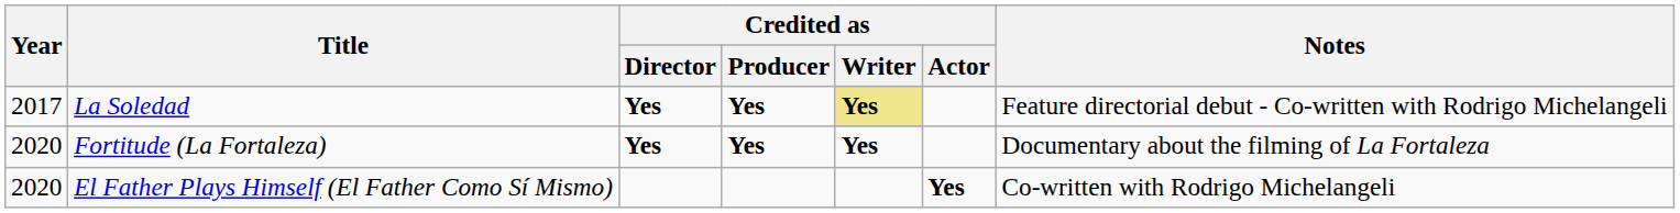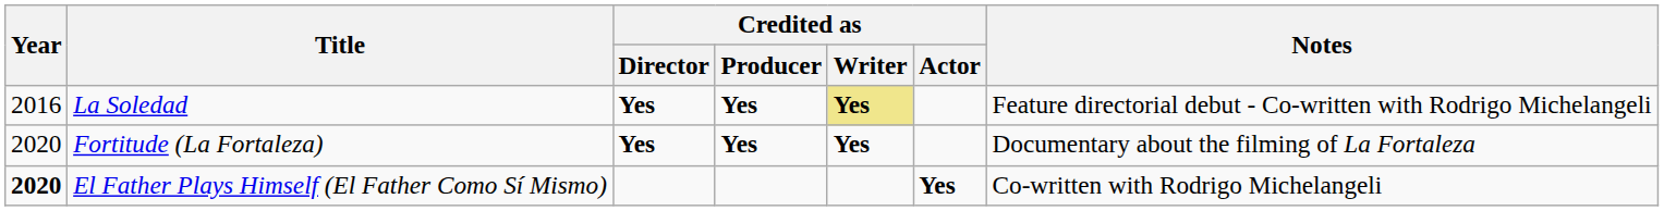 <table class="wikitable">
 <tr>
 <th rowspan="2">Year</th>
 <th rowspan="2">Title</th>
 <th colspan="4">Credited as</th>
 <th rowspan="2">Notes</th>
 </tr>
 <tr>
 <th>Director</th>
 <th>Producer</th>
 <th>Writer</th>
 <th>Actor</th>
 </tr>
 <tr>
-<td>2017</td>
+<td>2016</td>
 <td><em><a href='#'>La Soledad</a></em></td>
 <td><strong>Yes</strong></td>
 <td><strong>Yes</strong></td>
 <td style="background: khaki;"><strong>Yes</strong></td>
 <td></td>
 <td>Feature directorial debut - Co-written with Rodrigo Michelangeli</td>
 </tr>
 <tr>
 <td>2020</td>
 <td><em><a href='#'>Fortitude</a> (La Fortaleza)</em></td>
 <td><strong>Yes</strong></td>
 <td><strong>Yes</strong></td>
 <td><strong>Yes</strong></td>
 <td></td>
 <td>Documentary about the filming of <em>La Fortaleza</em></td>
 </tr>
 <tr>
-<td>2020</td>
+<td><strong>2020</strong></td>
 <td><em><a href='#'>El Father Plays Himself</a> (El Father Como Sí Mismo)</em></td>
 <td></td>
 <td></td>
 <td></td>
 <td><strong>Yes</strong></td>
 <td>Co-written with Rodrigo Michelangeli</td>
 </tr>
 </table>
